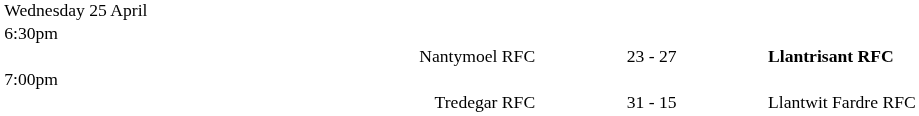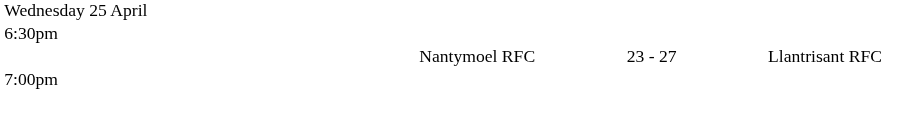 <table style="width:70%;" cellspacing="1">
 <tr>
 <th width=35%></th>
 <th width=15%></th>
 <th></th>
 </tr>
 <tr>
 <td>Wednesday 25 April</td>
 </tr>
 <tr>
 <td>6:30pm</td>
 </tr>
 <tr>
 <td align=right>Nantymoel RFC</td>
 <td align=center>23 - 27</td>
-<td><strong>Llantrisant RFC</strong></td>
+<td>Llantrisant RFC</td>
 </tr>
 <tr>
 <td>7:00pm</td>
 </tr>
-<tr>
-<td align=right>Tredegar RFC</td>
-<td align=center>31 - 15</td>
-<td>Llantwit Fardre RFC</td>
-</tr>
 </table>
